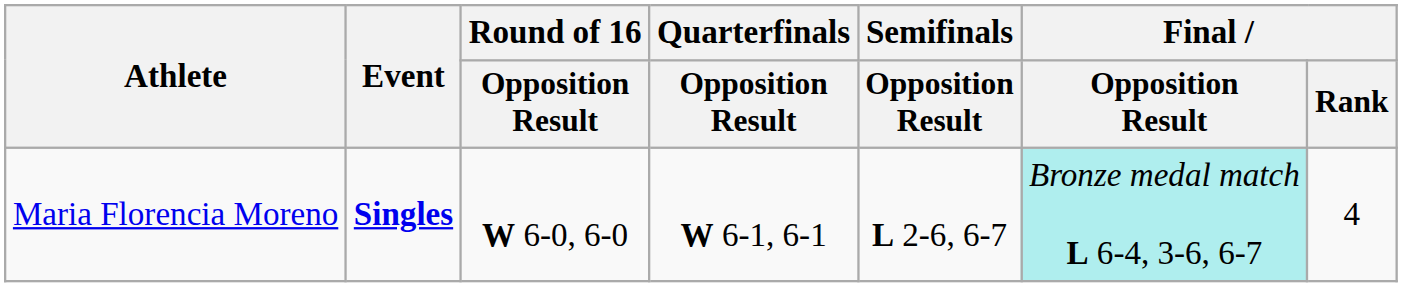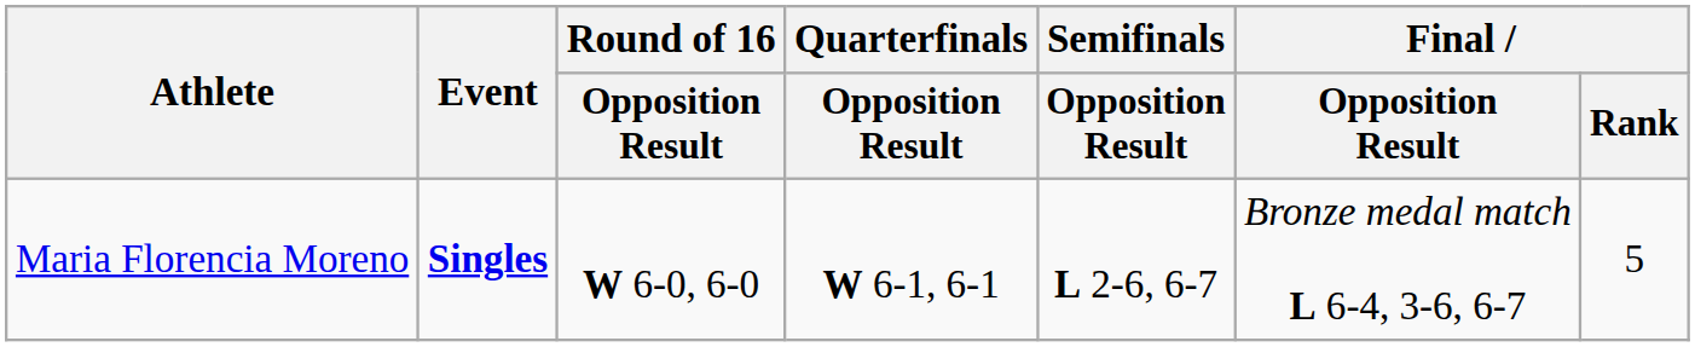 <table class="wikitable" style="font-size:90%;">
 <tr>
 <th rowspan=2>Athlete</th>
 <th rowspan=2>Event</th>
 <th>Round of 16</th>
 <th>Quarterfinals</th>
 <th>Semifinals</th>
 <th colspan=2>Final / </th>
 </tr>
 <tr style="font-size:95%">
 <th>Opposition<br>Result</th>
 <th>Opposition<br>Result</th>
 <th>Opposition<br>Result</th>
 <th>Opposition<br>Result</th>
 <th>Rank</th>
 </tr>
 <tr align=center>
 <td align=left><a href='#'>Maria Florencia Moreno</a></td>
 <td align=left><strong><a href='#'>Singles</a></strong></td>
 <td><br><strong>W</strong> 6-0, 6-0</td>
 <td><br><strong>W</strong> 6-1, 6-1</td>
 <td><br><strong>L</strong> 2-6, 6-7</td>
-<td style="background: paleturquoise;"><em>Bronze medal match</em><br><br><strong>L</strong> 6-4, 3-6, 6-7</td>
-<td>4</td>
+<td><em>Bronze medal match</em><br><br><strong>L</strong> 6-4, 3-6, 6-7</td>
+<td>5</td>
 </tr>
 </table>
